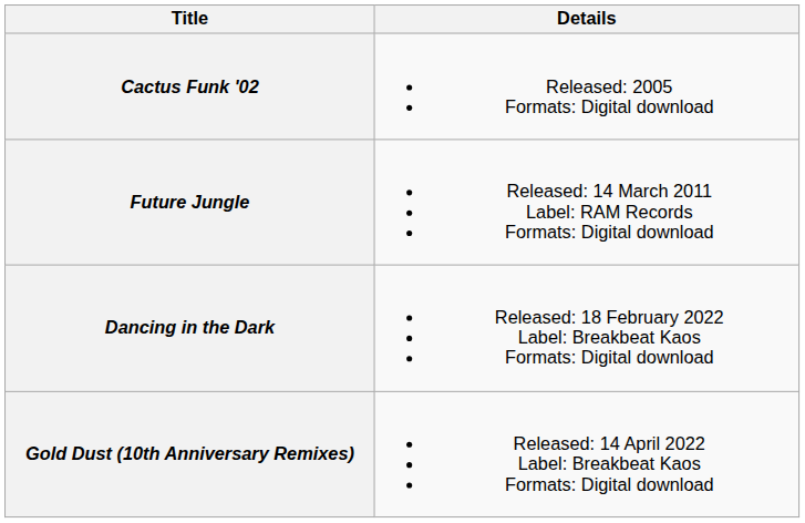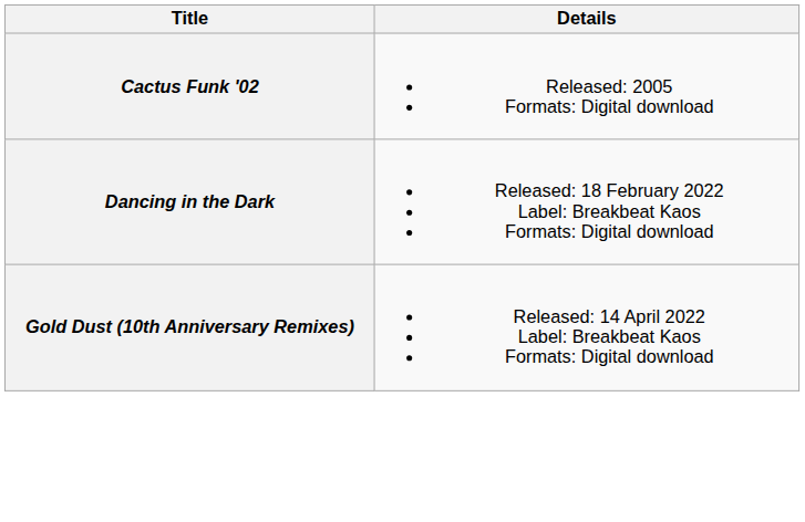 <table class="wikitable plainrowheaders" style="text-align:center;">
 <tr>
 <th scope="col" style="width:20em;">Title</th>
 <th scope="col" style="width:23em;">Details</th>
 </tr>
 <tr>
 <th scope="row"><em>Cactus Funk '02</em></th>
 <td><br><ul><li>Released: 2005</li><li>Formats: Digital download</li></ul></td>
 </tr>
 <tr>
-<th scope="row"><em>Future Jungle</em></th>
-<td><br><ul><li>Released: 14 March 2011</li><li>Label: RAM Records</li><li>Formats: Digital download</li></ul></td>
-</tr>
-<tr>
 <th scope="row"><em>Dancing in the Dark</em></th>
 <td><br><ul><li>Released: 18 February 2022</li><li>Label: Breakbeat Kaos</li><li>Formats: Digital download</li></ul></td>
 </tr>
 <tr>
 <th scope="row"><em>Gold Dust (10th Anniversary Remixes)</em></th>
 <td><br><ul><li>Released: 14 April 2022</li><li>Label: Breakbeat Kaos</li><li>Formats: Digital download</li></ul></td>
 </tr>
 </table>
